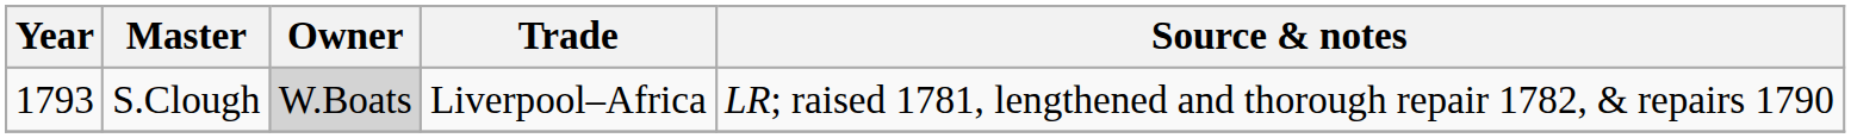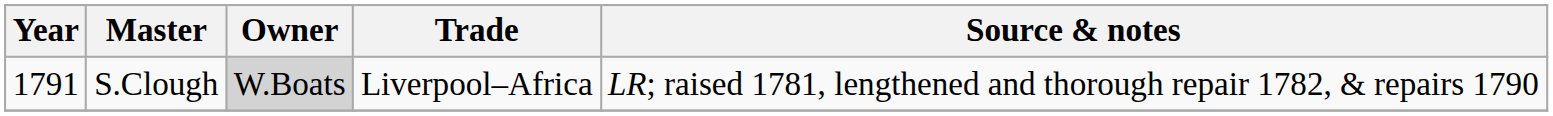 <table class=" wikitable">
 <tr>
 <th>Year</th>
 <th>Master</th>
 <th>Owner</th>
 <th>Trade</th>
 <th>Source & notes</th>
 </tr>
 <tr>
-<td>1793</td>
+<td>1791</td>
 <td>S.Clough</td>
 <td style="background: lightgrey;">W.Boats</td>
 <td>Liverpool–Africa</td>
 <td><em>LR</em>; raised 1781, lengthened and thorough repair 1782, & repairs 1790</td>
 </tr>
 <tr>
 </tr>
 </table>
